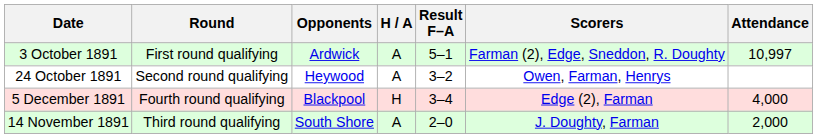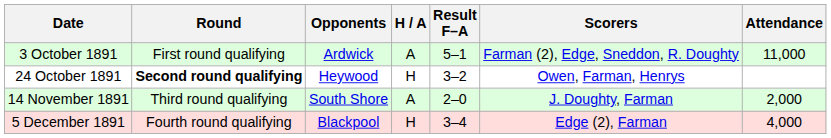 <table class="wikitable" style="text-align:center">
 <tr>
 <th>Date</th>
 <th>Round</th>
 <th>Opponents</th>
 <th>H / A</th>
 <th>Result<br>F–A</th>
 <th>Scorers</th>
 <th>Attendance</th>
 </tr>
 <tr bgcolor="#ddffdd">
 <td>3 October 1891</td>
 <td>First round qualifying</td>
 <td><a href='#'>Ardwick</a></td>
 <td>A</td>
 <td>5–1</td>
 <td><a href='#'>Farman</a> (2), <a href='#'>Edge</a>, <a href='#'>Sneddon</a>, <a href='#'>R. Doughty</a></td>
-<td>10,997</td>
+<td>11,000</td>
 </tr>
 <tr bgcolor="#ffffff">
 <td>24 October 1891</td>
-<td>Second round qualifying</td>
+<td><strong>Second round qualifying</strong></td>
 <td><a href='#'>Heywood</a></td>
-<td>A</td>
+<td>H</td>
 <td>3–2</td>
 <td><a href='#'>Owen</a>, <a href='#'>Farman</a>, <a href='#'>Henrys</a></td>
 <td></td>
+</tr>
+<tr bgcolor="#ddffdd">
+<td>14 November 1891</td>
+<td>Third round qualifying</td>
+<td><a href='#'>South Shore</a></td>
+<td>A</td>
+<td>2–0</td>
+<td><a href='#'>J. Doughty</a>, <a href='#'>Farman</a></td>
+<td>2,000</td>
 </tr>
 <tr bgcolor="#ffdddd">
 <td>5 December 1891</td>
 <td>Fourth round qualifying</td>
 <td><a href='#'>Blackpool</a></td>
 <td>H</td>
 <td>3–4</td>
 <td><a href='#'>Edge</a> (2), <a href='#'>Farman</a></td>
 <td>4,000</td>
 </tr>
-<tr bgcolor="#ddffdd">
-<td>14 November 1891</td>
-<td>Third round qualifying</td>
-<td><a href='#'>South Shore</a></td>
-<td>A</td>
-<td>2–0</td>
-<td><a href='#'>J. Doughty</a>, <a href='#'>Farman</a></td>
-<td>2,000</td>
-</tr>
 </table>
